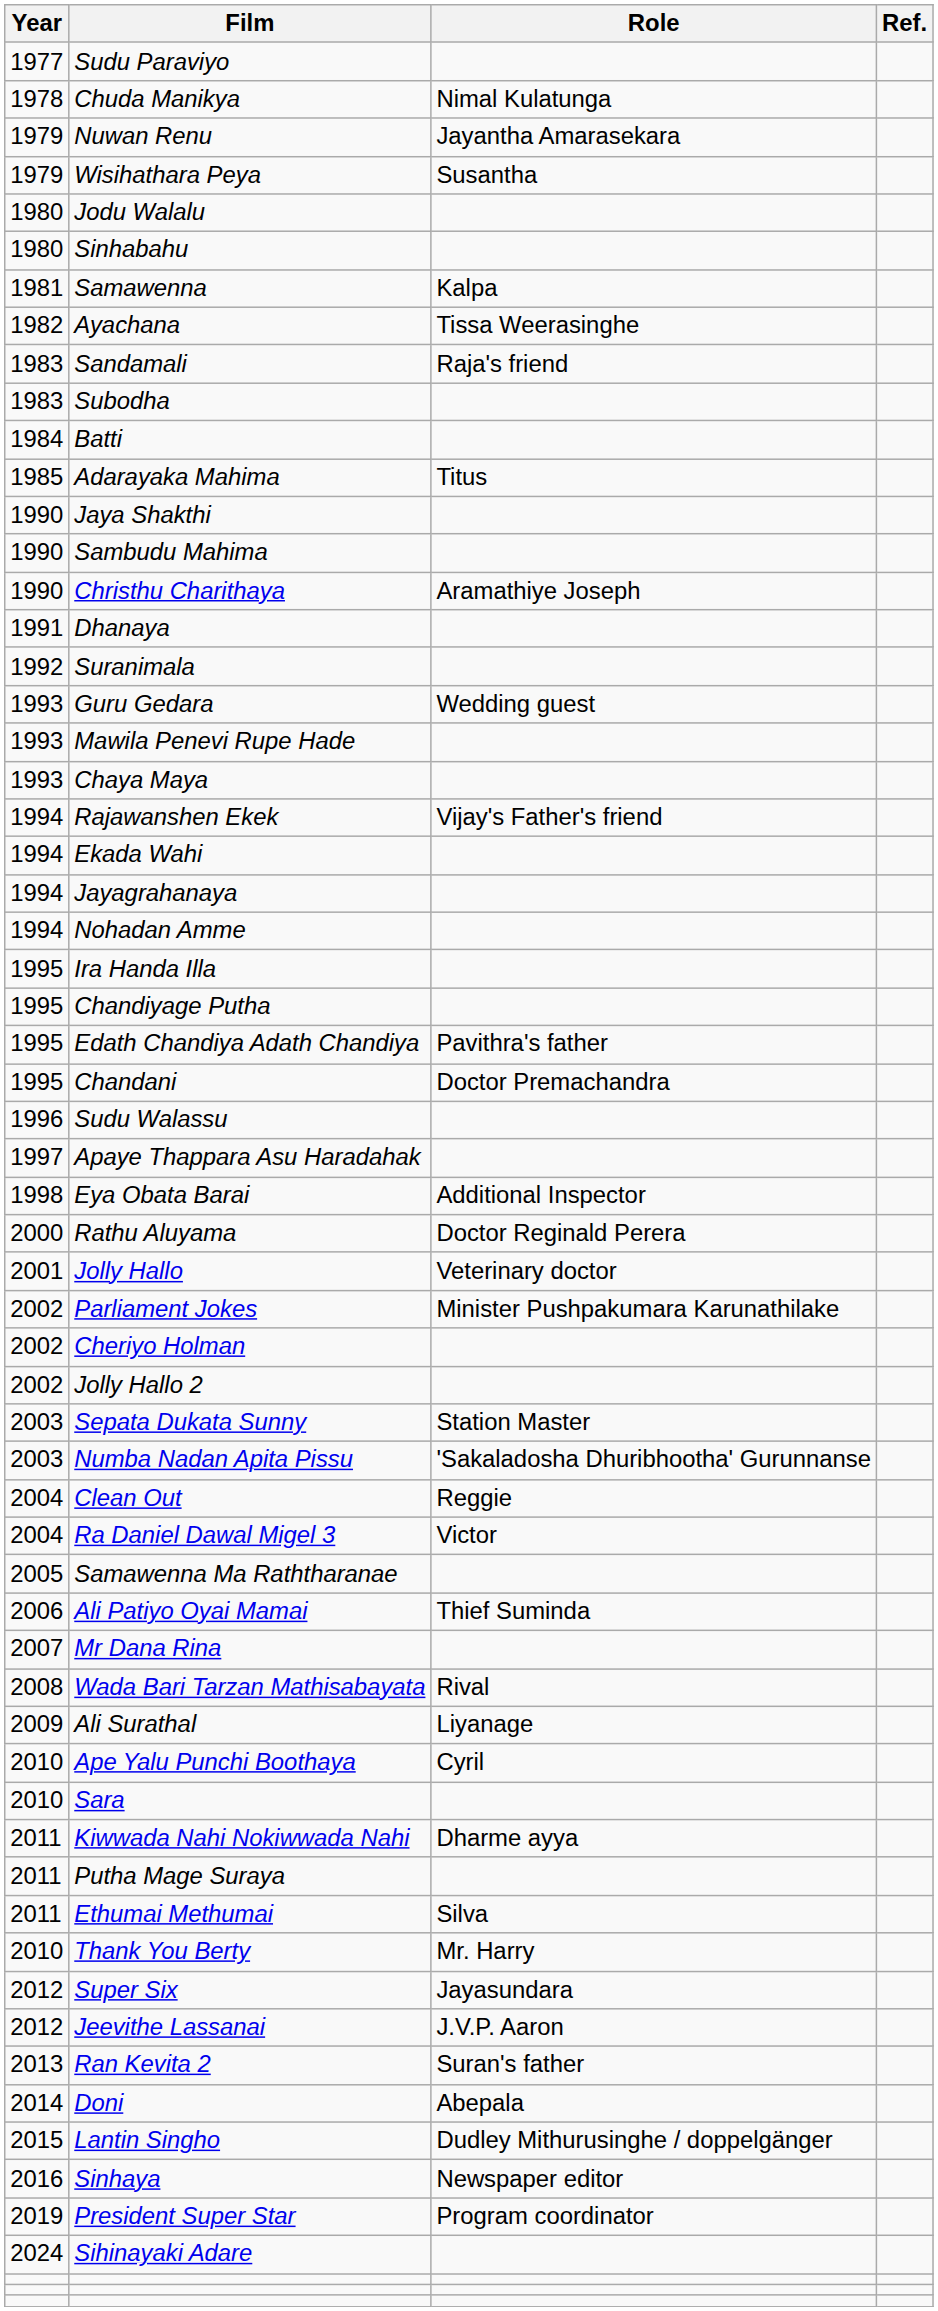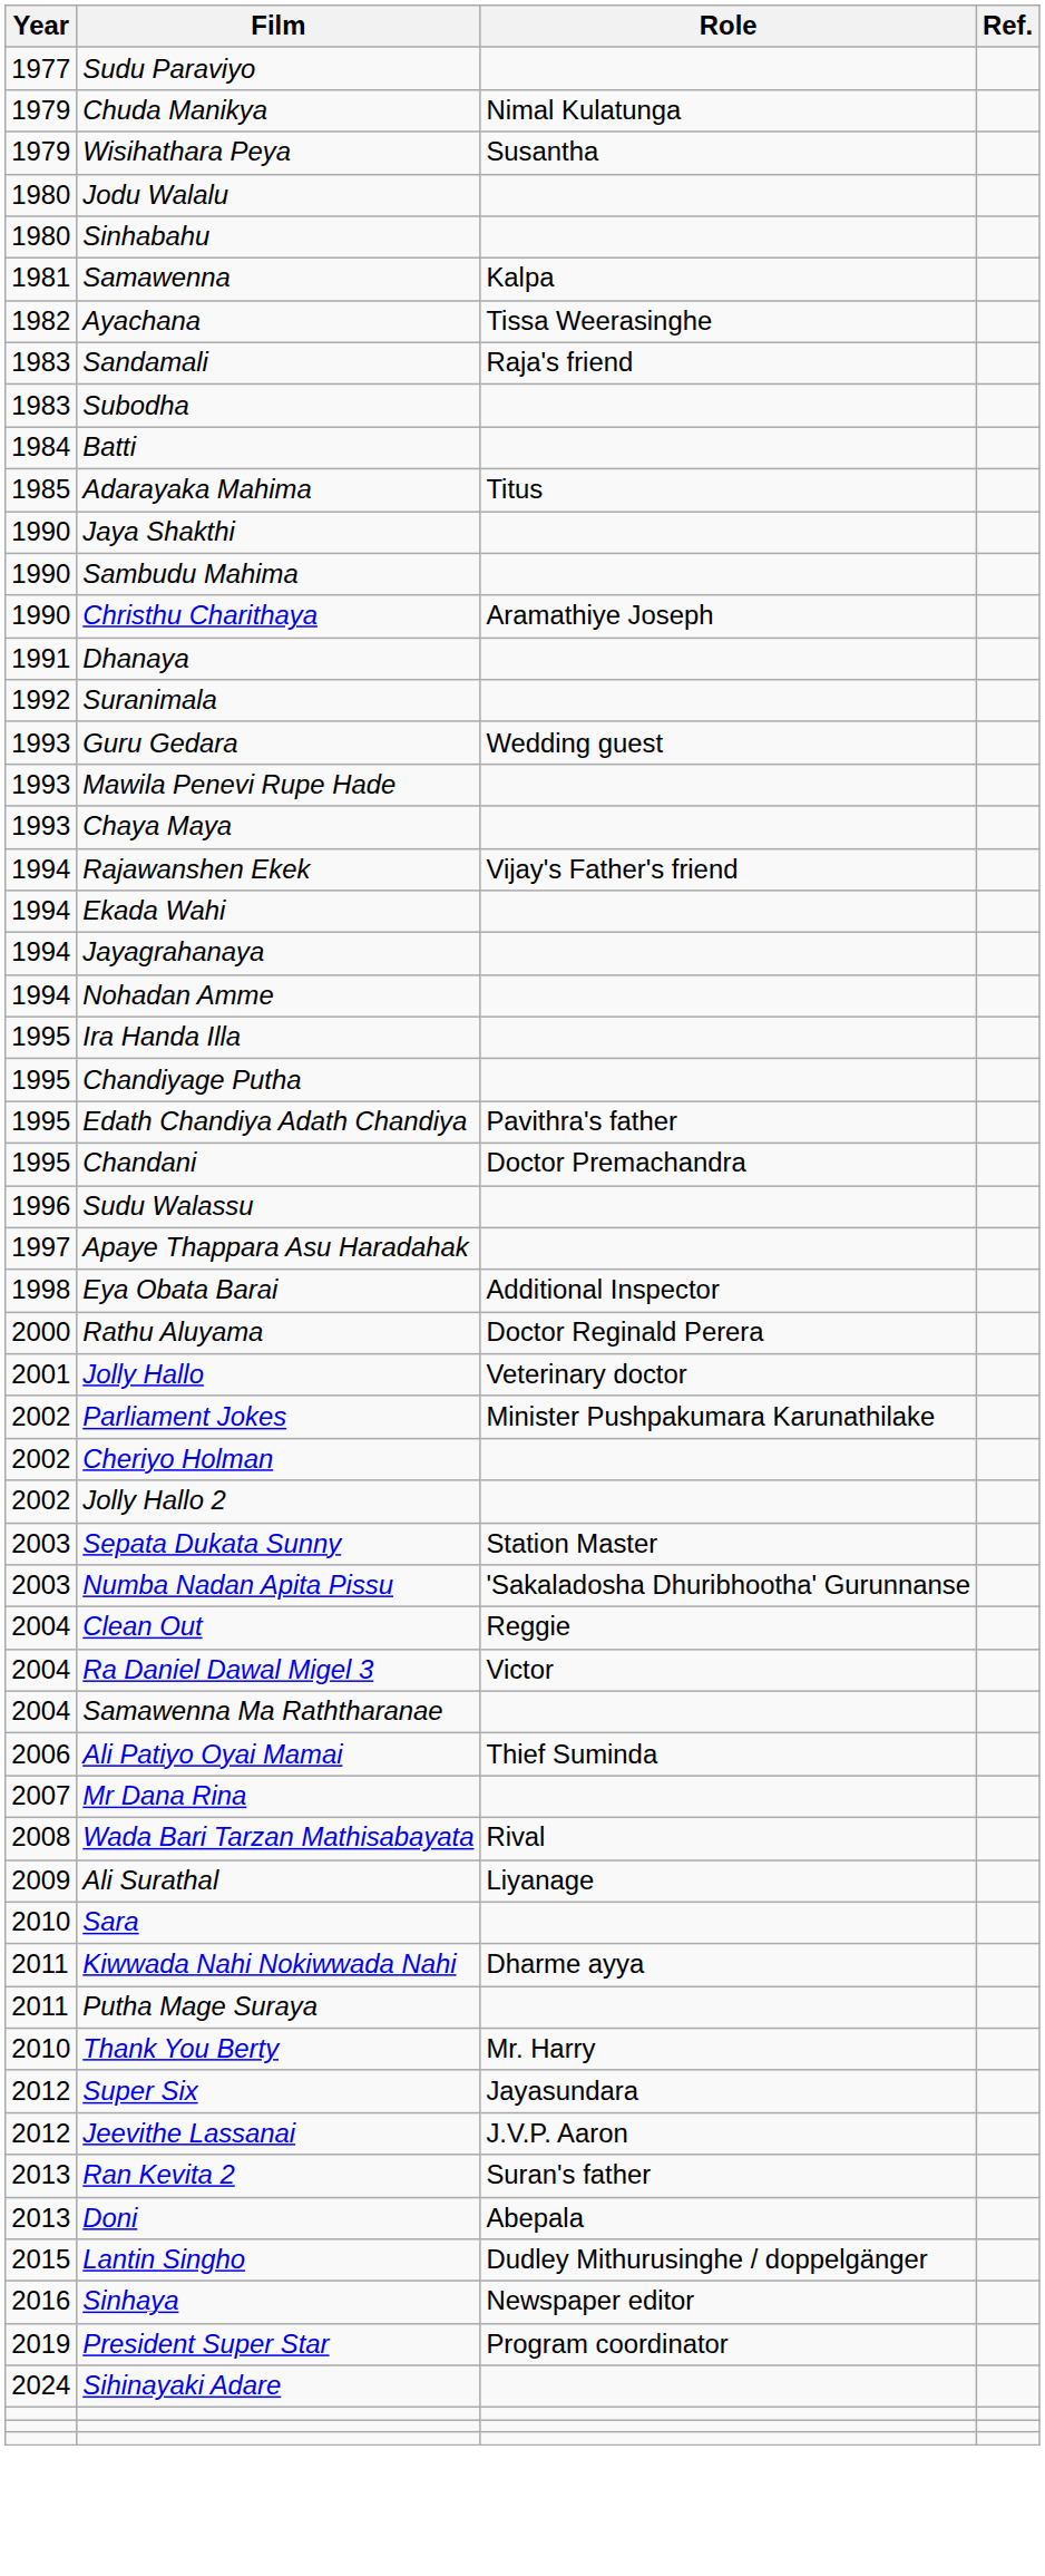 <table class="wikitable">
 <tr>
 <th>Year</th>
 <th>Film</th>
 <th>Role</th>
 <th>Ref.</th>
 </tr>
 <tr>
 <td>1977</td>
 <td><em>Sudu Paraviyo</em></td>
 <td></td>
 <td></td>
 </tr>
 <tr>
-<td>1978</td>
+<td>1979</td>
 <td><em>Chuda Manikya</em></td>
 <td>Nimal Kulatunga</td>
-<td></td>
-</tr>
-<tr>
-<td>1979</td>
-<td><em>Nuwan Renu</em></td>
-<td>Jayantha Amarasekara</td>
 <td></td>
 </tr>
 <tr>
 <td>1979</td>
 <td><em>Wisihathara Peya</em></td>
 <td>Susantha</td>
 <td></td>
 </tr>
 <tr>
 <td>1980</td>
 <td><em>Jodu Walalu</em></td>
 <td></td>
 <td></td>
 </tr>
 <tr>
 <td>1980</td>
 <td><em>Sinhabahu</em></td>
 <td></td>
 <td></td>
 </tr>
 <tr>
 <td>1981</td>
 <td><em>Samawenna</em></td>
 <td>Kalpa</td>
 <td></td>
 </tr>
 <tr>
 <td>1982</td>
 <td><em>Ayachana</em></td>
 <td>Tissa Weerasinghe</td>
 <td></td>
 </tr>
 <tr>
 <td>1983</td>
 <td><em>Sandamali</em></td>
 <td>Raja's friend</td>
 <td></td>
 </tr>
 <tr>
 <td>1983</td>
 <td><em>Subodha</em></td>
 <td></td>
 <td></td>
 </tr>
 <tr>
 <td>1984</td>
 <td><em>Batti</em></td>
 <td></td>
 <td></td>
 </tr>
 <tr>
 <td>1985</td>
 <td><em>Adarayaka Mahima</em></td>
 <td>Titus</td>
 <td></td>
 </tr>
 <tr>
 <td>1990</td>
 <td><em>Jaya Shakthi</em></td>
 <td></td>
 <td></td>
 </tr>
 <tr>
 <td>1990</td>
 <td><em>Sambudu Mahima</em></td>
 <td></td>
 <td></td>
 </tr>
 <tr>
 <td>1990</td>
 <td><em><a href='#'>Christhu Charithaya</a></em></td>
 <td>Aramathiye Joseph</td>
 <td></td>
 </tr>
 <tr>
 <td>1991</td>
 <td><em>Dhanaya</em></td>
 <td></td>
 <td></td>
 </tr>
 <tr>
 <td>1992</td>
 <td><em>Suranimala</em></td>
 <td></td>
 <td></td>
 </tr>
 <tr>
 <td>1993</td>
 <td><em>Guru Gedara</em></td>
 <td>Wedding guest</td>
 <td></td>
 </tr>
 <tr>
 <td>1993</td>
 <td><em>Mawila Penevi Rupe Hade</em></td>
 <td></td>
 <td></td>
 </tr>
 <tr>
 <td>1993</td>
 <td><em>Chaya Maya</em></td>
 <td></td>
 <td></td>
 </tr>
 <tr>
 <td>1994</td>
 <td><em>Rajawanshen Ekek</em></td>
 <td>Vijay's Father's friend</td>
 <td></td>
 </tr>
 <tr>
 <td>1994</td>
 <td><em>Ekada Wahi</em></td>
 <td></td>
 <td></td>
 </tr>
 <tr>
 <td>1994</td>
 <td><em>Jayagrahanaya</em></td>
 <td></td>
 <td></td>
 </tr>
 <tr>
 <td>1994</td>
 <td><em>Nohadan Amme</em></td>
 <td></td>
 <td></td>
 </tr>
 <tr>
 <td>1995</td>
 <td><em>Ira Handa Illa</em></td>
 <td></td>
 <td></td>
 </tr>
 <tr>
 <td>1995</td>
 <td><em>Chandiyage Putha</em></td>
 <td></td>
 <td></td>
 </tr>
 <tr>
 <td>1995</td>
 <td><em>Edath Chandiya Adath Chandiya</em></td>
 <td>Pavithra's father</td>
 <td></td>
 </tr>
 <tr>
 <td>1995</td>
 <td><em>Chandani</em></td>
 <td>Doctor Premachandra</td>
 <td></td>
 </tr>
 <tr>
 <td>1996</td>
 <td><em>Sudu Walassu</em></td>
 <td></td>
 <td></td>
 </tr>
 <tr>
 <td>1997</td>
 <td><em>Apaye Thappara Asu Haradahak</em></td>
 <td></td>
 <td></td>
 </tr>
 <tr>
 <td>1998</td>
 <td><em>Eya Obata Barai</em></td>
 <td>Additional Inspector</td>
 <td></td>
 </tr>
 <tr>
 <td>2000</td>
 <td><em>Rathu Aluyama</em></td>
 <td>Doctor Reginald Perera</td>
 <td></td>
 </tr>
 <tr>
 <td>2001</td>
 <td><em><a href='#'>Jolly Hallo</a></em></td>
 <td>Veterinary doctor</td>
 <td></td>
 </tr>
 <tr>
 <td>2002</td>
 <td><em><a href='#'>Parliament Jokes</a></em></td>
 <td>Minister Pushpakumara Karunathilake</td>
 <td></td>
 </tr>
 <tr>
 <td>2002</td>
 <td><em><a href='#'>Cheriyo Holman</a></em></td>
 <td></td>
 <td></td>
 </tr>
 <tr>
 <td>2002</td>
 <td><em>Jolly Hallo 2</em></td>
 <td></td>
 <td></td>
 </tr>
 <tr>
 <td>2003</td>
 <td><em><a href='#'>Sepata Dukata Sunny</a></em></td>
 <td>Station Master</td>
 <td></td>
 </tr>
 <tr>
 <td>2003</td>
 <td><em><a href='#'>Numba Nadan Apita Pissu</a></em></td>
 <td>'Sakaladosha Dhuribhootha' Gurunnanse</td>
 <td></td>
 </tr>
 <tr>
 <td>2004</td>
 <td><em><a href='#'>Clean Out</a></em></td>
 <td>Reggie</td>
 <td></td>
 </tr>
 <tr>
 <td>2004</td>
 <td><em><a href='#'>Ra Daniel Dawal Migel 3</a></em></td>
 <td>Victor</td>
 <td></td>
 </tr>
 <tr>
-<td>2005</td>
+<td>2004</td>
 <td><em>Samawenna Ma Raththaranae</em></td>
 <td></td>
 <td></td>
 </tr>
 <tr>
 <td>2006</td>
 <td><em><a href='#'>Ali Patiyo Oyai Mamai</a></em></td>
 <td>Thief Suminda</td>
 <td></td>
 </tr>
 <tr>
 <td>2007</td>
 <td><em><a href='#'>Mr Dana Rina</a></em></td>
 <td></td>
 <td></td>
 </tr>
 <tr>
 <td>2008</td>
 <td><em><a href='#'>Wada Bari Tarzan Mathisabayata</a></em></td>
 <td>Rival</td>
 <td></td>
 </tr>
 <tr>
 <td>2009</td>
 <td><em>Ali Surathal</em></td>
 <td>Liyanage</td>
 <td></td>
 </tr>
 <tr>
 <td>2010</td>
-<td><em><a href='#'>Ape Yalu Punchi Boothaya</a></em></td>
-<td>Cyril</td>
-<td></td>
-</tr>
-<tr>
-<td>2010</td>
 <td><em><a href='#'>Sara</a></em></td>
 <td></td>
 <td></td>
 </tr>
 <tr>
 <td>2011</td>
 <td><em><a href='#'>Kiwwada Nahi Nokiwwada Nahi</a></em></td>
 <td>Dharme ayya</td>
 <td></td>
 </tr>
 <tr>
 <td>2011</td>
 <td><em>Putha Mage Suraya</em></td>
 <td></td>
-<td></td>
-</tr>
-<tr>
-<td>2011</td>
-<td><em><a href='#'>Ethumai Methumai</a></em></td>
-<td>Silva</td>
 <td></td>
 </tr>
 <tr>
 <td>2010</td>
 <td><em><a href='#'>Thank You Berty</a></em></td>
 <td>Mr. Harry</td>
 <td></td>
 </tr>
 <tr>
 <td>2012</td>
 <td><em><a href='#'>Super Six</a></em></td>
 <td>Jayasundara</td>
 <td></td>
 </tr>
 <tr>
 <td>2012</td>
 <td><em><a href='#'>Jeevithe Lassanai</a></em></td>
 <td>J.V.P. Aaron</td>
 <td></td>
 </tr>
 <tr>
 <td>2013</td>
 <td><em><a href='#'>Ran Kevita 2</a></em></td>
 <td>Suran's father</td>
 <td></td>
 </tr>
 <tr>
-<td>2014</td>
+<td>2013</td>
 <td><em><a href='#'>Doni</a></em></td>
 <td>Abepala</td>
 <td></td>
 </tr>
 <tr>
 <td>2015</td>
 <td><em><a href='#'>Lantin Singho</a></em></td>
 <td>Dudley Mithurusinghe / doppelgänger</td>
 <td></td>
 </tr>
 <tr>
 <td>2016</td>
 <td><em><a href='#'>Sinhaya</a></em></td>
 <td>Newspaper editor</td>
 <td></td>
 </tr>
 <tr>
 <td>2019</td>
 <td><em><a href='#'>President Super Star</a></em></td>
 <td>Program coordinator</td>
 <td></td>
 </tr>
 <tr>
 <td>2024</td>
 <td><em><a href='#'>Sihinayaki Adare</a></em></td>
 <td></td>
 <td></td>
 </tr>
 <tr>
 <td></td>
 <td></td>
 <td></td>
 <td></td>
 </tr>
 <tr>
 <td></td>
 <td></td>
 <td></td>
 <td></td>
 </tr>
 <tr>
 <td></td>
 <td></td>
 <td></td>
 <td></td>
 </tr>
 </table>
